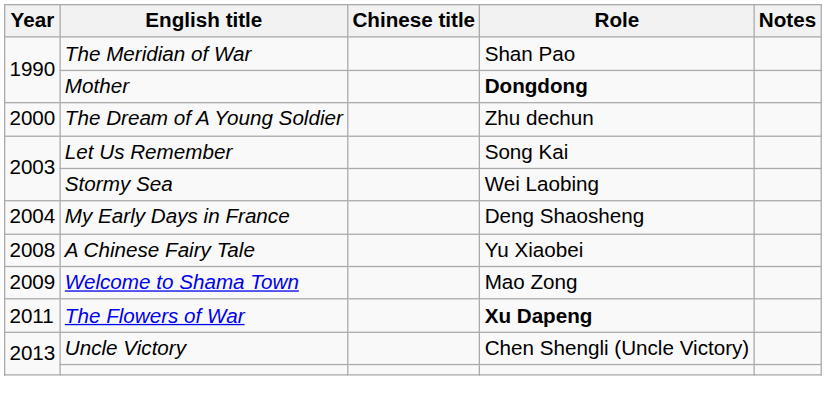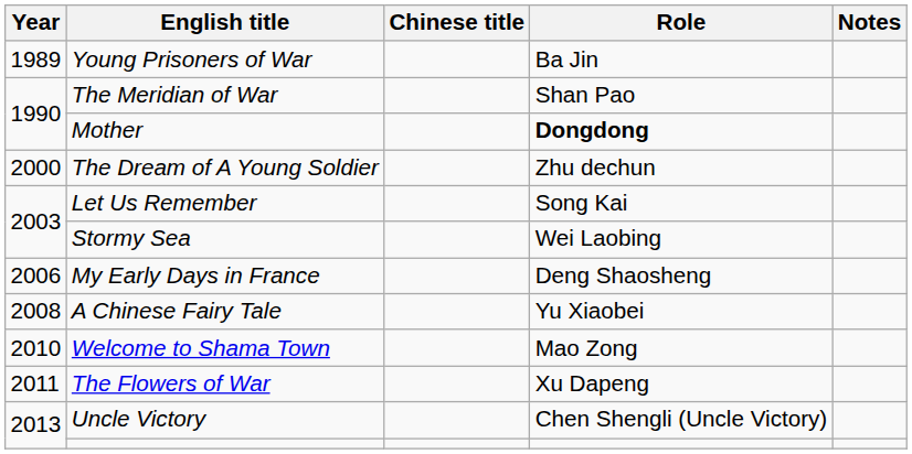 <table class="wikitable">
 <tr>
 <th>Year</th>
 <th>English title</th>
 <th>Chinese title</th>
 <th>Role</th>
 <th>Notes</th>
+</tr>
+<tr>
+<td>1989</td>
+<td><em>Young Prisoners of War</em></td>
+<td></td>
+<td>Ba Jin</td>
+<td></td>
 </tr>
 <tr>
 <td rowspan=2>1990</td>
 <td><em>The Meridian of War</em></td>
 <td></td>
 <td>Shan Pao</td>
 <td></td>
 </tr>
 <tr>
 <td><em>Mother</em></td>
 <td></td>
 <td><strong>Dongdong</strong></td>
 <td></td>
 </tr>
 <tr>
 <td>2000</td>
 <td><em>The Dream of A Young Soldier</em></td>
 <td></td>
 <td>Zhu dechun</td>
 <td></td>
 </tr>
 <tr>
 <td rowspan=2>2003</td>
 <td><em>Let Us Remember</em></td>
 <td></td>
 <td>Song Kai</td>
 <td></td>
 </tr>
 <tr>
 <td><em>Stormy Sea</em></td>
 <td></td>
 <td>Wei Laobing</td>
 <td></td>
 </tr>
 <tr>
-<td>2004</td>
+<td>2006</td>
 <td><em>My Early Days in France</em></td>
 <td></td>
 <td>Deng Shaosheng</td>
 <td></td>
 </tr>
 <tr>
 <td>2008</td>
 <td><em>A Chinese Fairy Tale</em></td>
 <td></td>
 <td>Yu Xiaobei</td>
 <td></td>
 </tr>
 <tr>
-<td>2009</td>
+<td>2010</td>
 <td><em><a href='#'>Welcome to Shama Town</a></em></td>
 <td></td>
 <td>Mao Zong</td>
 <td></td>
 </tr>
 <tr>
 <td>2011</td>
 <td><em><a href='#'>The Flowers of War</a></em></td>
 <td></td>
-<td><strong>Xu Dapeng</strong></td>
+<td>Xu Dapeng</td>
 <td></td>
 </tr>
 <tr>
 <td rowspan=2>2013</td>
 <td><em>Uncle Victory</em></td>
 <td></td>
 <td>Chen Shengli (Uncle Victory)</td>
 <td></td>
 </tr>
 <tr>
 <td></td>
 <td></td>
 <td></td>
 <td></td>
 </tr>
 </table>
